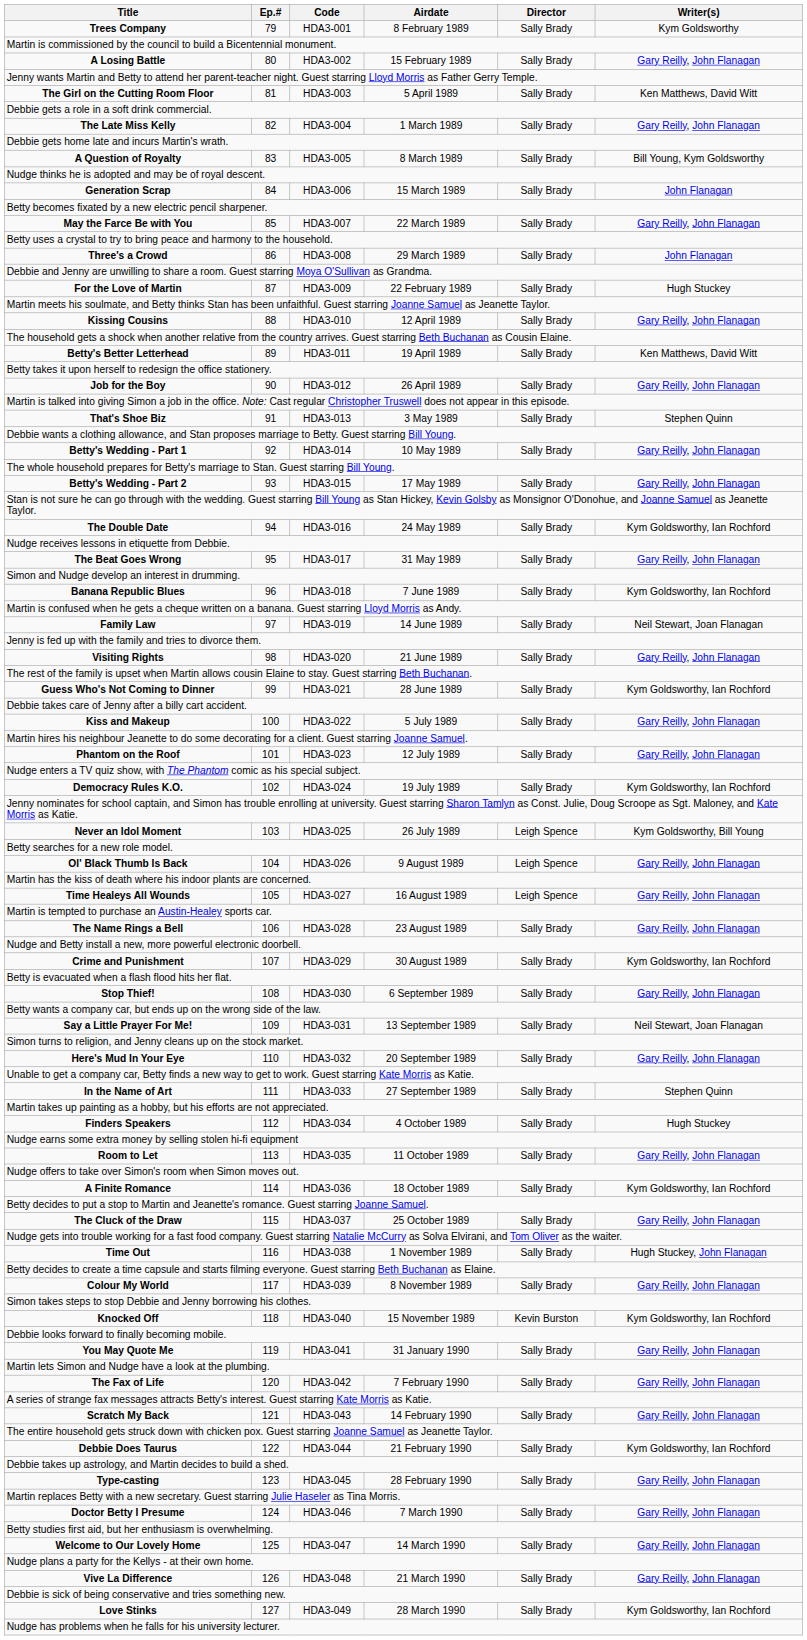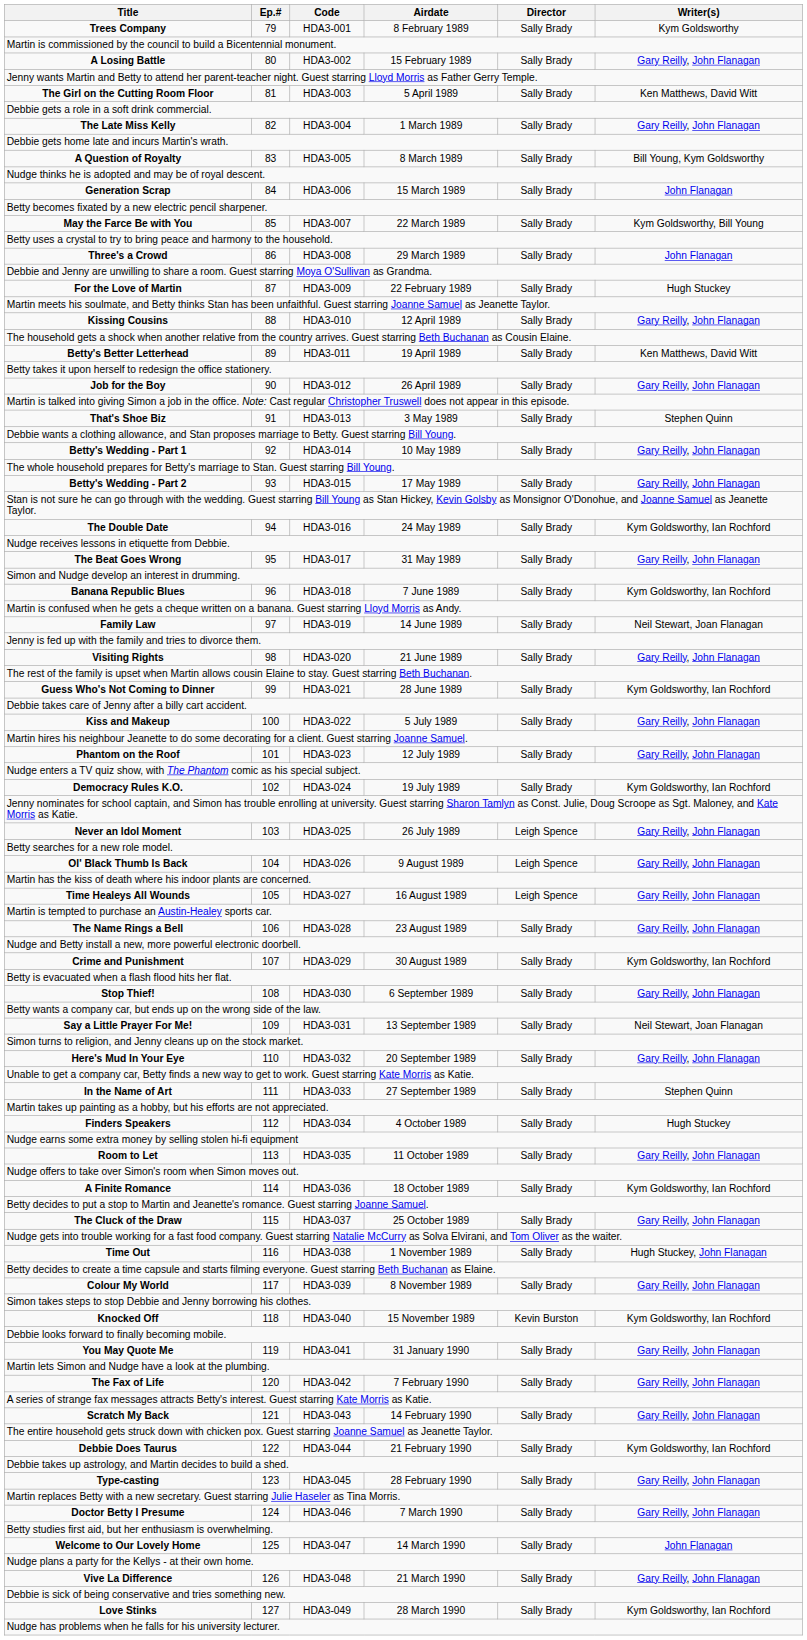 <table class="wikitable">
 <tr>
 <th>Title</th>
 <th>Ep.#</th>
 <th>Code</th>
 <th>Airdate</th>
 <th>Director</th>
 <th>Writer(s)</th>
 </tr>
 <tr align="center" |>
 <td><strong>Trees Company</strong></td>
 <td>79</td>
 <td>HDA3-001</td>
 <td>8 February 1989</td>
 <td>Sally Brady</td>
 <td>Kym Goldsworthy</td>
 </tr>
 <tr>
 <td colspan="6">Martin is commissioned by the council to build a Bicentennial monument.</td>
 </tr>
 <tr align="center">
 <td><strong>A Losing Battle</strong></td>
 <td>80</td>
 <td>HDA3-002</td>
 <td>15 February 1989</td>
 <td>Sally Brady</td>
 <td><a href='#'>Gary Reilly</a>, <a href='#'>John Flanagan</a></td>
 </tr>
 <tr>
 <td colspan="6">Jenny wants Martin and Betty to attend her parent-teacher night. Guest starring <a href='#'>Lloyd Morris</a> as Father Gerry Temple.</td>
 </tr>
 <tr align="center" |>
 <td><strong>The Girl on the Cutting Room Floor</strong></td>
 <td>81</td>
 <td>HDA3-003</td>
 <td>5 April 1989</td>
 <td>Sally Brady</td>
 <td>Ken Matthews, David Witt</td>
 </tr>
 <tr>
 <td colspan="6">Debbie gets a role in a soft drink commercial.</td>
 </tr>
 <tr align="center">
 <td><strong>The Late Miss Kelly</strong></td>
 <td>82</td>
 <td>HDA3-004</td>
 <td>1 March 1989</td>
 <td>Sally Brady</td>
 <td><a href='#'>Gary Reilly</a>, <a href='#'>John Flanagan</a></td>
 </tr>
 <tr>
 <td colspan="6">Debbie gets home late and incurs Martin's wrath.</td>
 </tr>
 <tr align="center" |>
 <td><strong>A Question of Royalty</strong></td>
 <td>83</td>
 <td>HDA3-005</td>
 <td>8 March 1989</td>
 <td>Sally Brady</td>
 <td>Bill Young, Kym Goldsworthy</td>
 </tr>
 <tr>
 <td colspan="6">Nudge thinks he is adopted and may be of royal descent.</td>
 </tr>
 <tr align="center">
 <td><strong>Generation Scrap</strong></td>
 <td>84</td>
 <td>HDA3-006</td>
 <td>15 March 1989</td>
 <td>Sally Brady</td>
 <td><a href='#'>John Flanagan</a></td>
 </tr>
 <tr>
 <td colspan="6">Betty becomes fixated by a new electric pencil sharpener.</td>
 </tr>
 <tr align="center" |>
 <td><strong>May the Farce Be with You</strong></td>
 <td>85</td>
 <td>HDA3-007</td>
 <td>22 March 1989</td>
 <td>Sally Brady</td>
-<td><a href='#'>Gary Reilly</a>, <a href='#'>John Flanagan</a></td>
+<td>Kym Goldsworthy, Bill Young</td>
 </tr>
 <tr>
 <td colspan="6">Betty uses a crystal to try to bring peace and harmony to the household.</td>
 </tr>
 <tr align="center">
 <td><strong>Three's a Crowd</strong></td>
 <td>86</td>
 <td>HDA3-008</td>
 <td>29 March 1989</td>
 <td>Sally Brady</td>
 <td><a href='#'>John Flanagan</a></td>
 </tr>
 <tr>
 <td colspan="6">Debbie and Jenny are unwilling to share a room. Guest starring <a href='#'>Moya O'Sullivan</a> as Grandma.</td>
 </tr>
 <tr align="center" |>
 <td><strong>For the Love of Martin</strong></td>
 <td>87</td>
 <td>HDA3-009</td>
 <td>22 February 1989</td>
 <td>Sally Brady</td>
 <td>Hugh Stuckey</td>
 </tr>
 <tr>
 <td colspan="6">Martin meets his soulmate, and Betty thinks Stan has been unfaithful. Guest starring <a href='#'>Joanne Samuel</a> as Jeanette Taylor.</td>
 </tr>
 <tr align="center">
 <td><strong>Kissing Cousins</strong></td>
 <td>88</td>
 <td>HDA3-010</td>
 <td>12 April 1989</td>
 <td>Sally Brady</td>
 <td><a href='#'>Gary Reilly</a>, <a href='#'>John Flanagan</a></td>
 </tr>
 <tr>
 <td colspan="6">The household gets a shock when another relative from the country arrives. Guest starring <a href='#'>Beth Buchanan</a> as Cousin Elaine.</td>
 </tr>
 <tr align="center" |>
 <td><strong>Betty's Better Letterhead</strong></td>
 <td>89</td>
 <td>HDA3-011</td>
 <td>19 April 1989</td>
 <td>Sally Brady</td>
 <td>Ken Matthews, David Witt</td>
 </tr>
 <tr>
 <td colspan="6">Betty takes it upon herself to redesign the office stationery.</td>
 </tr>
 <tr align="center">
 <td><strong>Job for the Boy</strong></td>
 <td>90</td>
 <td>HDA3-012</td>
 <td>26 April 1989</td>
 <td>Sally Brady</td>
 <td><a href='#'>Gary Reilly</a>, <a href='#'>John Flanagan</a></td>
 </tr>
 <tr>
 <td colspan="6">Martin is talked into giving Simon a job in the office. <em>Note:</em> Cast regular <a href='#'>Christopher Truswell</a> does not appear in this episode.</td>
 </tr>
 <tr align="center" |>
 <td><strong>That's Shoe Biz</strong></td>
 <td>91</td>
 <td>HDA3-013</td>
 <td>3 May 1989</td>
 <td>Sally Brady</td>
 <td>Stephen Quinn</td>
 </tr>
 <tr>
 <td colspan="6">Debbie wants a clothing allowance, and Stan proposes marriage to Betty. Guest starring <a href='#'>Bill Young</a>.</td>
 </tr>
 <tr align="center">
 <td><strong>Betty's Wedding - Part 1</strong></td>
 <td>92</td>
 <td>HDA3-014</td>
 <td>10 May 1989</td>
 <td>Sally Brady</td>
 <td><a href='#'>Gary Reilly</a>, <a href='#'>John Flanagan</a></td>
 </tr>
 <tr>
 <td colspan="6">The whole household prepares for Betty's marriage to Stan. Guest starring <a href='#'>Bill Young</a>.</td>
 </tr>
 <tr align="center" |>
 <td><strong>Betty's Wedding - Part 2</strong></td>
 <td>93</td>
 <td>HDA3-015</td>
 <td>17 May 1989</td>
 <td>Sally Brady</td>
 <td><a href='#'>Gary Reilly</a>, <a href='#'>John Flanagan</a></td>
 </tr>
 <tr>
 <td colspan="6">Stan is not sure he can go through with the wedding. Guest starring <a href='#'>Bill Young</a> as Stan Hickey, <a href='#'>Kevin Golsby</a> as Monsignor O'Donohue, and <a href='#'>Joanne Samuel</a> as Jeanette Taylor.</td>
 </tr>
 <tr align="center">
 <td><strong>The Double Date</strong></td>
 <td>94</td>
 <td>HDA3-016</td>
 <td>24 May 1989</td>
 <td>Sally Brady</td>
 <td>Kym Goldsworthy, Ian Rochford</td>
 </tr>
 <tr>
 <td colspan="6">Nudge receives lessons in etiquette from Debbie.</td>
 </tr>
 <tr align="center" |>
 <td><strong>The Beat Goes Wrong</strong></td>
 <td>95</td>
 <td>HDA3-017</td>
 <td>31 May 1989</td>
 <td>Sally Brady</td>
 <td><a href='#'>Gary Reilly</a>, <a href='#'>John Flanagan</a></td>
 </tr>
 <tr>
 <td colspan="6">Simon and Nudge develop an interest in drumming.</td>
 </tr>
 <tr align="center">
 <td><strong>Banana Republic Blues</strong></td>
 <td>96</td>
 <td>HDA3-018</td>
 <td>7 June 1989</td>
 <td>Sally Brady</td>
 <td>Kym Goldsworthy, Ian Rochford</td>
 </tr>
 <tr>
 <td colspan="6">Martin is confused when he gets a cheque written on a banana. Guest starring <a href='#'>Lloyd Morris</a> as Andy.</td>
 </tr>
 <tr align="center" |>
 <td><strong>Family Law</strong></td>
 <td>97</td>
 <td>HDA3-019</td>
 <td>14 June 1989</td>
 <td>Sally Brady</td>
 <td>Neil Stewart, Joan Flanagan</td>
 </tr>
 <tr>
 <td colspan="6">Jenny is fed up with the family and tries to divorce them.</td>
 </tr>
 <tr align="center">
 <td><strong>Visiting Rights</strong></td>
 <td>98</td>
 <td>HDA3-020</td>
 <td>21 June 1989</td>
 <td>Sally Brady</td>
 <td><a href='#'>Gary Reilly</a>, <a href='#'>John Flanagan</a></td>
 </tr>
 <tr>
 <td colspan="6">The rest of the family is upset when Martin allows cousin Elaine to stay. Guest starring <a href='#'>Beth Buchanan</a>.</td>
 </tr>
 <tr align="center" |>
 <td><strong>Guess Who's Not Coming to Dinner</strong></td>
 <td>99</td>
 <td>HDA3-021</td>
 <td>28 June 1989</td>
 <td>Sally Brady</td>
 <td>Kym Goldsworthy, Ian Rochford</td>
 </tr>
 <tr>
 <td colspan="6">Debbie takes care of Jenny after a billy cart accident.</td>
 </tr>
 <tr align="center">
 <td><strong>Kiss and Makeup</strong></td>
 <td>100</td>
 <td>HDA3-022</td>
 <td>5 July 1989</td>
 <td>Sally Brady</td>
 <td><a href='#'>Gary Reilly</a>, <a href='#'>John Flanagan</a></td>
 </tr>
 <tr>
 <td colspan="6">Martin hires his neighbour Jeanette to do some decorating for a client. Guest starring <a href='#'>Joanne Samuel</a>.</td>
 </tr>
 <tr align="center" |>
 <td><strong>Phantom on the Roof</strong></td>
 <td>101</td>
 <td>HDA3-023</td>
 <td>12 July 1989</td>
 <td>Sally Brady</td>
 <td><a href='#'>Gary Reilly</a>, <a href='#'>John Flanagan</a></td>
 </tr>
 <tr>
 <td colspan="6">Nudge enters a TV quiz show, with <em><a href='#'>The Phantom</a></em> comic as his special subject.</td>
 </tr>
 <tr align="center">
 <td><strong>Democracy Rules K.O.</strong></td>
 <td>102</td>
 <td>HDA3-024</td>
 <td>19 July 1989</td>
 <td>Sally Brady</td>
 <td>Kym Goldsworthy, Ian Rochford</td>
 </tr>
 <tr>
 <td colspan="6">Jenny nominates for school captain, and Simon has trouble enrolling at university. Guest starring <a href='#'>Sharon Tamlyn</a> as Const. Julie, Doug Scroope as Sgt. Maloney, and <a href='#'>Kate Morris</a> as Katie.</td>
 </tr>
 <tr align="center" |>
 <td><strong>Never an Idol Moment</strong></td>
 <td>103</td>
 <td>HDA3-025</td>
 <td>26 July 1989</td>
 <td>Leigh Spence</td>
-<td>Kym Goldsworthy, Bill Young</td>
+<td><a href='#'>Gary Reilly</a>, <a href='#'>John Flanagan</a></td>
 </tr>
 <tr>
 <td colspan="6">Betty searches for a new role model.</td>
 </tr>
 <tr align="center">
 <td><strong>Ol' Black Thumb Is Back</strong></td>
 <td>104</td>
 <td>HDA3-026</td>
 <td>9 August 1989</td>
 <td>Leigh Spence</td>
 <td><a href='#'>Gary Reilly</a>, <a href='#'>John Flanagan</a></td>
 </tr>
 <tr>
 <td colspan="6">Martin has the kiss of death where his indoor plants are concerned.</td>
 </tr>
 <tr align="center" |>
 <td><strong>Time Healeys All Wounds</strong></td>
 <td>105</td>
 <td>HDA3-027</td>
 <td>16 August 1989</td>
 <td>Leigh Spence</td>
 <td><a href='#'>Gary Reilly</a>, <a href='#'>John Flanagan</a></td>
 </tr>
 <tr>
 <td colspan="6">Martin is tempted to purchase an <a href='#'>Austin-Healey</a> sports car.</td>
 </tr>
 <tr align="center">
 <td><strong>The Name Rings a Bell</strong></td>
 <td>106</td>
 <td>HDA3-028</td>
 <td>23 August 1989</td>
 <td>Sally Brady</td>
 <td><a href='#'>Gary Reilly</a>, <a href='#'>John Flanagan</a></td>
 </tr>
 <tr>
 <td colspan="6">Nudge and Betty install a new, more powerful electronic doorbell.</td>
 </tr>
 <tr align="center" |>
 <td><strong>Crime and Punishment</strong></td>
 <td>107</td>
 <td>HDA3-029</td>
 <td>30 August 1989</td>
 <td>Sally Brady</td>
 <td>Kym Goldsworthy, Ian Rochford</td>
 </tr>
 <tr>
 <td colspan="6">Betty is evacuated when a flash flood hits her flat.</td>
 </tr>
 <tr align="center">
 <td><strong>Stop Thief!</strong></td>
 <td>108</td>
 <td>HDA3-030</td>
 <td>6 September 1989</td>
 <td>Sally Brady</td>
 <td><a href='#'>Gary Reilly</a>, <a href='#'>John Flanagan</a></td>
 </tr>
 <tr>
 <td colspan="6">Betty wants a company car, but ends up on the wrong side of the law.</td>
 </tr>
 <tr align="center" |>
 <td><strong>Say a Little Prayer For Me!</strong></td>
 <td>109</td>
 <td>HDA3-031</td>
 <td>13 September 1989</td>
 <td>Sally Brady</td>
 <td>Neil Stewart, Joan Flanagan</td>
 </tr>
 <tr>
 <td colspan="6">Simon turns to religion, and Jenny cleans up on the stock market.</td>
 </tr>
 <tr align="center">
 <td><strong>Here's Mud In Your Eye</strong></td>
 <td>110</td>
 <td>HDA3-032</td>
 <td>20 September 1989</td>
 <td>Sally Brady</td>
 <td><a href='#'>Gary Reilly</a>, <a href='#'>John Flanagan</a></td>
 </tr>
 <tr>
 <td colspan="6">Unable to get a company car, Betty finds a new way to get to work. Guest starring <a href='#'>Kate Morris</a> as Katie.</td>
 </tr>
 <tr align="center" |>
 <td><strong>In the Name of Art</strong></td>
 <td>111</td>
 <td>HDA3-033</td>
 <td>27 September 1989</td>
 <td>Sally Brady</td>
 <td>Stephen Quinn</td>
 </tr>
 <tr>
 <td colspan="6">Martin takes up painting as a hobby, but his efforts are not appreciated.</td>
 </tr>
 <tr align="center">
 <td><strong>Finders Speakers</strong></td>
 <td>112</td>
 <td>HDA3-034</td>
 <td>4 October 1989</td>
 <td>Sally Brady</td>
 <td>Hugh Stuckey</td>
 </tr>
 <tr>
 <td colspan="6">Nudge earns some extra money by selling stolen hi-fi equipment</td>
 </tr>
 <tr align="center" |>
 <td><strong>Room to Let</strong></td>
 <td>113</td>
 <td>HDA3-035</td>
 <td>11 October 1989</td>
 <td>Sally Brady</td>
 <td><a href='#'>Gary Reilly</a>, <a href='#'>John Flanagan</a></td>
 </tr>
 <tr>
 <td colspan="6">Nudge offers to take over Simon's room when Simon moves out.</td>
 </tr>
 <tr align="center">
 <td><strong>A Finite Romance</strong></td>
 <td>114</td>
 <td>HDA3-036</td>
 <td>18 October 1989</td>
 <td>Sally Brady</td>
 <td>Kym Goldsworthy, Ian Rochford</td>
 </tr>
 <tr>
 <td colspan="6">Betty decides to put a stop to Martin and Jeanette's romance. Guest starring <a href='#'>Joanne Samuel</a>.</td>
 </tr>
 <tr align="center" |>
 <td><strong>The Cluck of the Draw</strong></td>
 <td>115</td>
 <td>HDA3-037</td>
 <td>25 October 1989</td>
 <td>Sally Brady</td>
 <td><a href='#'>Gary Reilly</a>, <a href='#'>John Flanagan</a></td>
 </tr>
 <tr>
 <td colspan="6">Nudge gets into trouble working for a fast food company. Guest starring  <a href='#'>Natalie McCurry</a> as Solva Elvirani, and <a href='#'>Tom Oliver</a> as the waiter.</td>
 </tr>
 <tr align="center">
 <td><strong>Time Out</strong></td>
 <td>116</td>
 <td>HDA3-038</td>
 <td>1 November 1989</td>
 <td>Sally Brady</td>
 <td>Hugh Stuckey, <a href='#'>John Flanagan</a></td>
 </tr>
 <tr>
 <td colspan="6">Betty decides to create a time capsule and starts filming everyone. Guest starring <a href='#'>Beth Buchanan</a> as Elaine.</td>
 </tr>
 <tr align="center" |>
 <td><strong>Colour My World</strong></td>
 <td>117</td>
 <td>HDA3-039</td>
 <td>8 November 1989</td>
 <td>Sally Brady</td>
 <td><a href='#'>Gary Reilly</a>, <a href='#'>John Flanagan</a></td>
 </tr>
 <tr>
 <td colspan="6">Simon takes steps to stop Debbie and Jenny borrowing his clothes.</td>
 </tr>
 <tr align="center" |>
 <td><strong>Knocked Off</strong></td>
 <td>118</td>
 <td>HDA3-040</td>
 <td>15 November 1989</td>
 <td>Kevin Burston</td>
 <td>Kym Goldsworthy, Ian Rochford</td>
 </tr>
 <tr>
 <td colspan="6">Debbie looks forward to finally becoming mobile.</td>
 </tr>
 <tr align="center">
 <td><strong>You May Quote Me</strong></td>
 <td>119</td>
 <td>HDA3-041</td>
 <td>31 January 1990</td>
 <td>Sally Brady</td>
 <td><a href='#'>Gary Reilly</a>, <a href='#'>John Flanagan</a></td>
 </tr>
 <tr>
 <td colspan="6">Martin lets Simon and Nudge have a look at the plumbing.</td>
 </tr>
 <tr align="center" |>
 <td><strong>The Fax of Life</strong></td>
 <td>120</td>
 <td>HDA3-042</td>
 <td>7 February 1990</td>
 <td>Sally Brady</td>
 <td><a href='#'>Gary Reilly</a>, <a href='#'>John Flanagan</a></td>
 </tr>
 <tr>
 <td colspan="6">A series of strange fax messages attracts Betty's interest. Guest starring <a href='#'>Kate Morris</a> as Katie.</td>
 </tr>
 <tr align="center">
 <td><strong>Scratch My Back</strong></td>
 <td>121</td>
 <td>HDA3-043</td>
 <td>14 February 1990</td>
 <td>Sally Brady</td>
 <td><a href='#'>Gary Reilly</a>, <a href='#'>John Flanagan</a></td>
 </tr>
 <tr>
 <td colspan="6">The entire household gets struck down with chicken pox. Guest starring <a href='#'>Joanne Samuel</a> as Jeanette Taylor.</td>
 </tr>
 <tr align="center" |>
 <td><strong>Debbie Does Taurus</strong></td>
 <td>122</td>
 <td>HDA3-044</td>
 <td>21 February 1990</td>
 <td>Sally Brady</td>
 <td>Kym Goldsworthy, Ian Rochford</td>
 </tr>
 <tr>
 <td colspan="6">Debbie takes up astrology, and Martin decides to build a shed.</td>
 </tr>
 <tr align="center">
 <td><strong>Type-casting</strong></td>
 <td>123</td>
 <td>HDA3-045</td>
 <td>28 February 1990</td>
 <td>Sally Brady</td>
 <td><a href='#'>Gary Reilly</a>, <a href='#'>John Flanagan</a></td>
 </tr>
 <tr>
 <td colspan="6">Martin replaces Betty with a new secretary. Guest starring <a href='#'>Julie Haseler</a> as Tina Morris.</td>
 </tr>
 <tr align="center" |>
 <td><strong>Doctor Betty I Presume</strong></td>
 <td>124</td>
 <td>HDA3-046</td>
 <td>7 March 1990</td>
 <td>Sally Brady</td>
 <td><a href='#'>Gary Reilly</a>, <a href='#'>John Flanagan</a></td>
 </tr>
 <tr>
 <td colspan="6">Betty studies first aid, but her enthusiasm is overwhelming.</td>
 </tr>
 <tr align="center">
 <td><strong>Welcome to Our Lovely Home</strong></td>
 <td>125</td>
 <td>HDA3-047</td>
 <td>14 March 1990</td>
 <td>Sally Brady</td>
-<td><a href='#'>Gary Reilly</a>, <a href='#'>John Flanagan</a></td>
+<td><a href='#'>John Flanagan</a></td>
 </tr>
 <tr>
 <td colspan="6">Nudge plans a party for the Kellys - at their own home.</td>
 </tr>
 <tr align="center" |>
 <td><strong>Vive La Difference</strong></td>
 <td>126</td>
 <td>HDA3-048</td>
 <td>21 March 1990</td>
 <td>Sally Brady</td>
 <td><a href='#'>Gary Reilly</a>, <a href='#'>John Flanagan</a></td>
 </tr>
 <tr>
 <td colspan="6">Debbie is sick of being conservative and tries something new.</td>
 </tr>
 <tr align="center">
 <td><strong>Love Stinks</strong></td>
 <td>127</td>
 <td>HDA3-049</td>
 <td>28 March 1990</td>
 <td>Sally Brady</td>
 <td>Kym Goldsworthy, Ian Rochford</td>
 </tr>
 <tr>
 <td colspan="6">Nudge has problems when he falls for his university lecturer.</td>
 </tr>
 </table>
